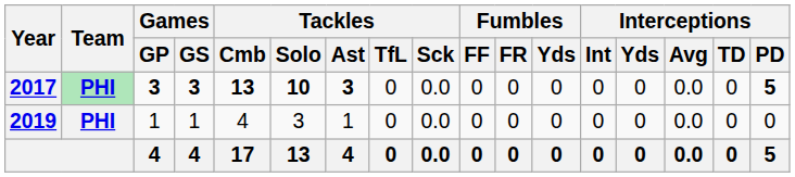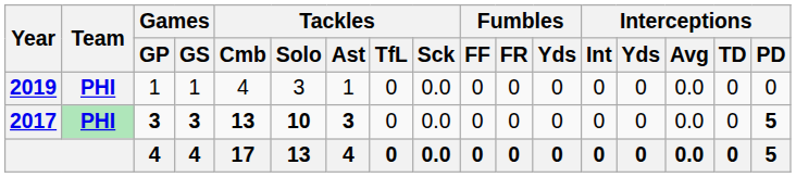 <table class="wikitable" width="auto" style="text-align: center">
 <tr>
 <th rowspan="2">Year</th>
 <th rowspan="2">Team</th>
 <th colspan="2">Games</th>
 <th colspan="5">Tackles</th>
 <th colspan="3">Fumbles</th>
 <th colspan="5">Interceptions</th>
 </tr>
 <tr>
 <th>GP</th>
 <th>GS</th>
 <th>Cmb</th>
 <th>Solo</th>
 <th>Ast</th>
 <th>TfL</th>
 <th>Sck</th>
 <th>FF</th>
 <th>FR</th>
 <th>Yds</th>
 <th>Int</th>
 <th>Yds</th>
 <th>Avg</th>
 <th>TD</th>
 <th>PD</th>
 </tr>
 <tr>
+<th><a href='#'>2019</a></th>
+<th><a href='#'>PHI</a></th>
+<td>1</td>
+<td>1</td>
+<td>4</td>
+<td>3</td>
+<td>1</td>
+<td>0</td>
+<td>0.0</td>
+<td>0</td>
+<td>0</td>
+<td>0</td>
+<td>0</td>
+<td>0</td>
+<td>0.0</td>
+<td>0</td>
+<td>0</td>
+</tr>
+<tr>
 <th><a href='#'>2017</a></th>
 <th style="background:#afe6ba; width:3em;"><a href='#'>PHI</a></th>
 <td><strong>3</strong></td>
 <td><strong>3</strong></td>
 <td><strong>13</strong></td>
 <td><strong>10</strong></td>
 <td><strong>3</strong></td>
 <td>0</td>
 <td>0.0</td>
 <td>0</td>
 <td>0</td>
 <td>0</td>
 <td>0</td>
 <td>0</td>
 <td>0.0</td>
 <td>0</td>
 <td><strong>5</strong></td>
-</tr>
-<tr>
-<th><a href='#'>2019</a></th>
-<th><a href='#'>PHI</a></th>
-<td>1</td>
-<td>1</td>
-<td>4</td>
-<td>3</td>
-<td>1</td>
-<td>0</td>
-<td>0.0</td>
-<td>0</td>
-<td>0</td>
-<td>0</td>
-<td>0</td>
-<td>0</td>
-<td>0.0</td>
-<td>0</td>
-<td>0</td>
 </tr>
 <tr>
 <th colspan="2"></th>
 <th>4</th>
 <th>4</th>
 <th>17</th>
 <th>13</th>
 <th>4</th>
 <th>0</th>
 <th>0.0</th>
 <th>0</th>
 <th>0</th>
 <th>0</th>
 <th>0</th>
 <th>0</th>
 <th>0.0</th>
 <th>0</th>
 <th>5</th>
 </tr>
 </table>
